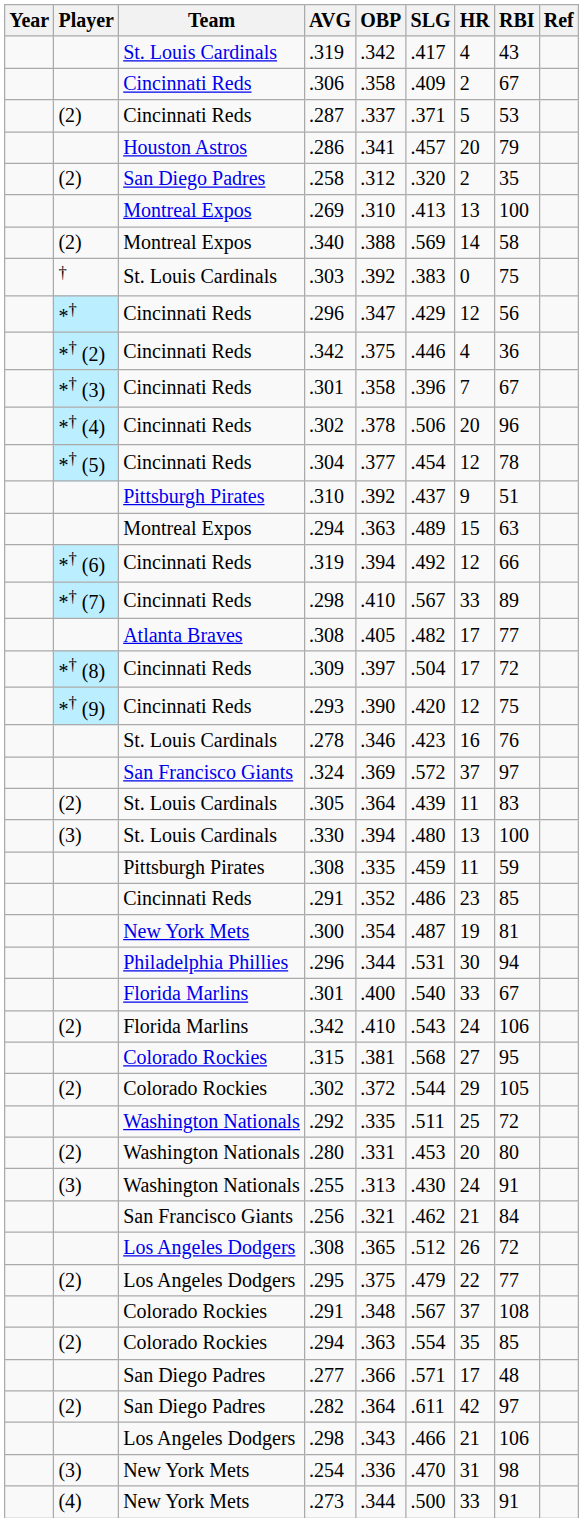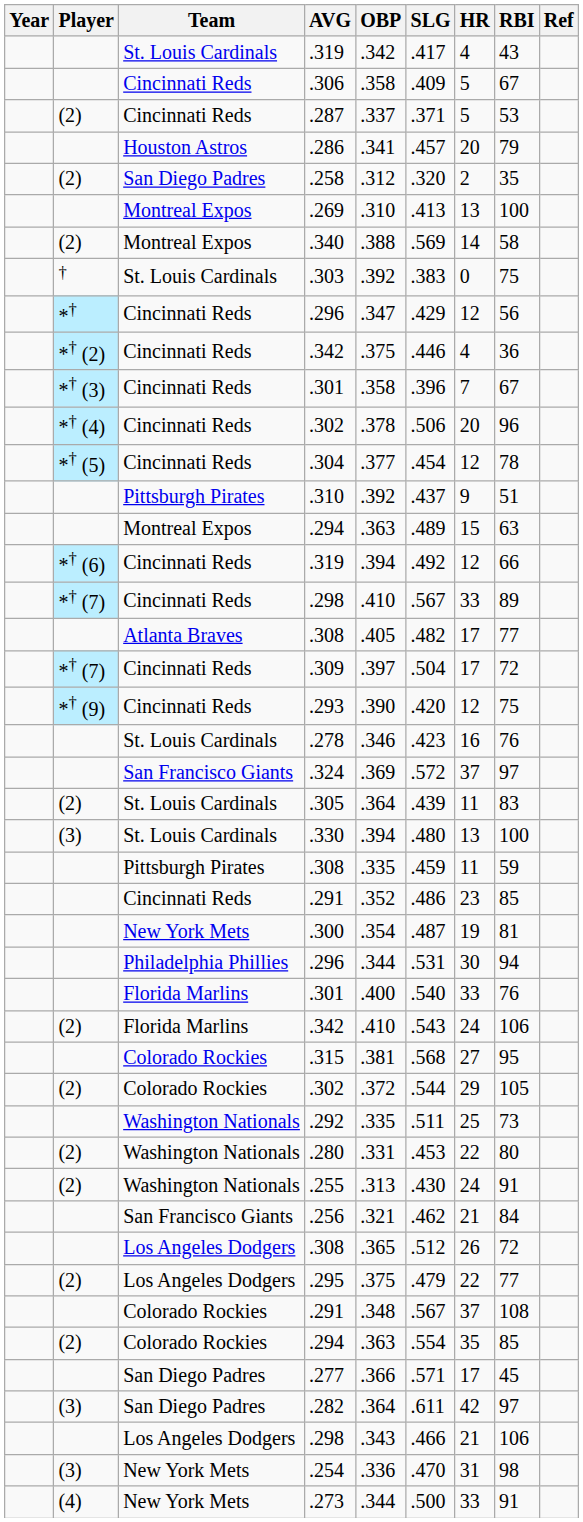 <table class="wikitable sortable" border="1">
 <tr>
 <th>Year</th>
 <th>Player</th>
 <th>Team</th>
 <th>AVG</th>
 <th>OBP</th>
 <th>SLG</th>
 <th>HR</th>
 <th>RBI</th>
 <th class="unsortable">Ref</th>
 </tr>
 <tr>
 <td></td>
 <td></td>
 <td><a href='#'>St. Louis Cardinals</a></td>
 <td>.319</td>
 <td>.342</td>
 <td>.417</td>
 <td>4</td>
 <td>43</td>
 <td></td>
 </tr>
 <tr>
 <td></td>
 <td></td>
 <td><a href='#'>Cincinnati Reds</a></td>
 <td>.306</td>
 <td>.358</td>
 <td>.409</td>
-<td>2</td>
+<td>5</td>
 <td>67</td>
 <td></td>
 </tr>
 <tr>
 <td></td>
 <td> (2)</td>
 <td>Cincinnati Reds</td>
 <td>.287</td>
 <td>.337</td>
 <td>.371</td>
 <td>5</td>
 <td>53</td>
 <td></td>
 </tr>
 <tr>
 <td></td>
 <td></td>
 <td><a href='#'>Houston Astros</a></td>
 <td>.286</td>
 <td>.341</td>
 <td>.457</td>
 <td>20</td>
 <td>79</td>
 <td></td>
 </tr>
 <tr>
 <td></td>
 <td> (2)</td>
 <td><a href='#'>San Diego Padres</a></td>
 <td>.258</td>
 <td>.312</td>
 <td>.320</td>
 <td>2</td>
 <td>35</td>
 <td></td>
 </tr>
 <tr>
 <td></td>
 <td></td>
 <td><a href='#'>Montreal Expos</a></td>
 <td>.269</td>
 <td>.310</td>
 <td>.413</td>
 <td>13</td>
 <td>100</td>
 <td></td>
 </tr>
 <tr>
 <td></td>
 <td> (2)</td>
 <td>Montreal Expos</td>
 <td>.340</td>
 <td>.388</td>
 <td>.569</td>
 <td>14</td>
 <td>58</td>
 <td></td>
 </tr>
 <tr>
 <td></td>
 <td><sup>†</sup></td>
 <td>St. Louis Cardinals</td>
 <td>.303</td>
 <td>.392</td>
 <td>.383</td>
 <td>0</td>
 <td>75</td>
 <td></td>
 </tr>
 <tr>
 <td></td>
 <td bgcolor=#bbeeff>*<sup>†</sup></td>
 <td>Cincinnati Reds</td>
 <td>.296</td>
 <td>.347</td>
 <td>.429</td>
 <td>12</td>
 <td>56</td>
 <td></td>
 </tr>
 <tr>
 <td></td>
 <td bgcolor=#bbeeff>*<sup>†</sup> (2)</td>
 <td>Cincinnati Reds</td>
 <td>.342</td>
 <td>.375</td>
 <td>.446</td>
 <td>4</td>
 <td>36</td>
 <td></td>
 </tr>
 <tr>
 <td></td>
 <td bgcolor=#bbeeff>*<sup>†</sup> (3)</td>
 <td>Cincinnati Reds</td>
 <td>.301</td>
 <td>.358</td>
 <td>.396</td>
 <td>7</td>
 <td>67</td>
 <td></td>
 </tr>
 <tr>
 <td></td>
 <td bgcolor=#bbeeff>*<sup>†</sup> (4)</td>
 <td>Cincinnati Reds</td>
 <td>.302</td>
 <td>.378</td>
 <td>.506</td>
 <td>20</td>
 <td>96</td>
 <td></td>
 </tr>
 <tr>
 <td></td>
 <td bgcolor=#bbeeff>*<sup>†</sup> (5)</td>
 <td>Cincinnati Reds</td>
 <td>.304</td>
 <td>.377</td>
 <td>.454</td>
 <td>12</td>
 <td>78</td>
 <td></td>
 </tr>
 <tr>
 <td></td>
 <td></td>
 <td><a href='#'>Pittsburgh Pirates</a></td>
 <td>.310</td>
 <td>.392</td>
 <td>.437</td>
 <td>9</td>
 <td>51</td>
 <td></td>
 </tr>
 <tr>
 <td></td>
 <td></td>
 <td>Montreal Expos</td>
 <td>.294</td>
 <td>.363</td>
 <td>.489</td>
 <td>15</td>
 <td>63</td>
 <td></td>
 </tr>
 <tr>
 <td></td>
 <td bgcolor=#bbeeff>*<sup>†</sup> (6)</td>
 <td>Cincinnati Reds</td>
 <td>.319</td>
 <td>.394</td>
 <td>.492</td>
 <td>12</td>
 <td>66</td>
 <td></td>
 </tr>
 <tr>
 <td></td>
 <td bgcolor=#bbeeff>*<sup>†</sup> (7)</td>
 <td>Cincinnati Reds</td>
 <td>.298</td>
 <td>.410</td>
 <td>.567</td>
 <td>33</td>
 <td>89</td>
 <td></td>
 </tr>
 <tr>
 <td></td>
 <td></td>
 <td><a href='#'>Atlanta Braves</a></td>
 <td>.308</td>
 <td>.405</td>
 <td>.482</td>
 <td>17</td>
 <td>77</td>
 <td></td>
 </tr>
 <tr>
 <td></td>
-<td bgcolor=#bbeeff>*<sup>†</sup> (8)</td>
+<td bgcolor=#bbeeff>*<sup>†</sup> (7)</td>
 <td>Cincinnati Reds</td>
 <td>.309</td>
 <td>.397</td>
 <td>.504</td>
 <td>17</td>
 <td>72</td>
 <td></td>
 </tr>
 <tr>
 <td></td>
 <td bgcolor=#bbeeff>*<sup>†</sup> (9)</td>
 <td>Cincinnati Reds</td>
 <td>.293</td>
 <td>.390</td>
 <td>.420</td>
 <td>12</td>
 <td>75</td>
 <td></td>
 </tr>
 <tr>
 <td></td>
 <td></td>
 <td>St. Louis Cardinals</td>
 <td>.278</td>
 <td>.346</td>
 <td>.423</td>
 <td>16</td>
 <td>76</td>
 <td></td>
 </tr>
 <tr>
 <td></td>
 <td></td>
 <td><a href='#'>San Francisco Giants</a></td>
 <td>.324</td>
 <td>.369</td>
 <td>.572</td>
 <td>37</td>
 <td>97</td>
 <td></td>
 </tr>
 <tr>
 <td></td>
 <td> (2)</td>
 <td>St. Louis Cardinals</td>
 <td>.305</td>
 <td>.364</td>
 <td>.439</td>
 <td>11</td>
 <td>83</td>
 <td></td>
 </tr>
 <tr>
 <td></td>
 <td> (3)</td>
 <td>St. Louis Cardinals</td>
 <td>.330</td>
 <td>.394</td>
 <td>.480</td>
 <td>13</td>
 <td>100</td>
 <td></td>
 </tr>
 <tr>
 <td></td>
 <td></td>
 <td>Pittsburgh Pirates</td>
 <td>.308</td>
 <td>.335</td>
 <td>.459</td>
 <td>11</td>
 <td>59</td>
 <td></td>
 </tr>
 <tr>
 <td></td>
 <td></td>
 <td>Cincinnati Reds</td>
 <td>.291</td>
 <td>.352</td>
 <td>.486</td>
 <td>23</td>
 <td>85</td>
 <td></td>
 </tr>
 <tr>
 <td></td>
 <td></td>
 <td><a href='#'>New York Mets</a></td>
 <td>.300</td>
 <td>.354</td>
 <td>.487</td>
 <td>19</td>
 <td>81</td>
 <td></td>
 </tr>
 <tr>
 <td></td>
 <td></td>
 <td><a href='#'>Philadelphia Phillies</a></td>
 <td>.296</td>
 <td>.344</td>
 <td>.531</td>
 <td>30</td>
 <td>94</td>
 <td></td>
 </tr>
 <tr>
 <td></td>
 <td></td>
 <td><a href='#'>Florida Marlins</a></td>
 <td>.301</td>
 <td>.400</td>
 <td>.540</td>
 <td>33</td>
-<td>67</td>
+<td>76</td>
 <td></td>
 </tr>
 <tr>
 <td></td>
 <td> (2)</td>
 <td>Florida Marlins</td>
 <td>.342</td>
 <td>.410</td>
 <td>.543</td>
 <td>24</td>
 <td>106</td>
 <td></td>
 </tr>
 <tr>
 <td></td>
 <td></td>
 <td><a href='#'>Colorado Rockies</a></td>
 <td>.315</td>
 <td>.381</td>
 <td>.568</td>
 <td>27</td>
 <td>95</td>
 <td></td>
 </tr>
 <tr>
 <td></td>
 <td> (2)</td>
 <td>Colorado Rockies</td>
 <td>.302</td>
 <td>.372</td>
 <td>.544</td>
 <td>29</td>
 <td>105</td>
 <td></td>
 </tr>
 <tr>
 <td></td>
 <td></td>
 <td><a href='#'>Washington Nationals</a></td>
 <td>.292</td>
 <td>.335</td>
 <td>.511</td>
 <td>25</td>
-<td>72</td>
+<td>73</td>
 <td></td>
 </tr>
 <tr>
 <td></td>
 <td> (2)</td>
 <td>Washington Nationals</td>
 <td>.280</td>
 <td>.331</td>
 <td>.453</td>
-<td>20</td>
+<td>22</td>
 <td>80</td>
 <td></td>
 </tr>
 <tr>
 <td></td>
-<td> (3)</td>
+<td> (2)</td>
 <td>Washington Nationals</td>
 <td>.255</td>
 <td>.313</td>
 <td>.430</td>
 <td>24</td>
 <td>91</td>
 <td></td>
 </tr>
 <tr>
 <td></td>
 <td></td>
 <td>San Francisco Giants</td>
 <td>.256</td>
 <td>.321</td>
 <td>.462</td>
 <td>21</td>
 <td>84</td>
 <td></td>
 </tr>
 <tr>
 <td></td>
 <td></td>
 <td><a href='#'>Los Angeles Dodgers</a></td>
 <td>.308</td>
 <td>.365</td>
 <td>.512</td>
 <td>26</td>
 <td>72</td>
 <td></td>
 </tr>
 <tr>
 <td></td>
 <td> (2)</td>
 <td>Los Angeles Dodgers</td>
 <td>.295</td>
 <td>.375</td>
 <td>.479</td>
 <td>22</td>
 <td>77</td>
 <td></td>
 </tr>
 <tr>
 <td></td>
 <td></td>
 <td>Colorado Rockies</td>
 <td>.291</td>
 <td>.348</td>
 <td>.567</td>
 <td>37</td>
 <td>108</td>
 <td></td>
 </tr>
 <tr>
 <td></td>
 <td> (2)</td>
 <td>Colorado Rockies</td>
 <td>.294</td>
 <td>.363</td>
 <td>.554</td>
 <td>35</td>
 <td>85</td>
 <td></td>
 </tr>
 <tr>
 <td></td>
 <td></td>
 <td>San Diego Padres</td>
 <td>.277</td>
 <td>.366</td>
 <td>.571</td>
 <td>17</td>
-<td>48</td>
+<td>45</td>
 <td></td>
 </tr>
 <tr>
 <td></td>
-<td> (2)</td>
+<td> (3)</td>
 <td>San Diego Padres</td>
 <td>.282</td>
 <td>.364</td>
 <td>.611</td>
 <td>42</td>
 <td>97</td>
 <td></td>
 </tr>
 <tr>
 <td></td>
 <td></td>
 <td>Los Angeles Dodgers</td>
 <td>.298</td>
 <td>.343</td>
 <td>.466</td>
 <td>21</td>
 <td>106</td>
 <td></td>
 </tr>
 <tr>
 <td></td>
 <td> (3)</td>
 <td>New York Mets</td>
 <td>.254</td>
 <td>.336</td>
 <td>.470</td>
 <td>31</td>
 <td>98</td>
 <td></td>
 </tr>
 <tr>
 <td></td>
 <td> (4)</td>
 <td>New York Mets</td>
 <td>.273</td>
 <td>.344</td>
 <td>.500</td>
 <td>33</td>
 <td>91</td>
 <td></td>
 </tr>
 </table>
